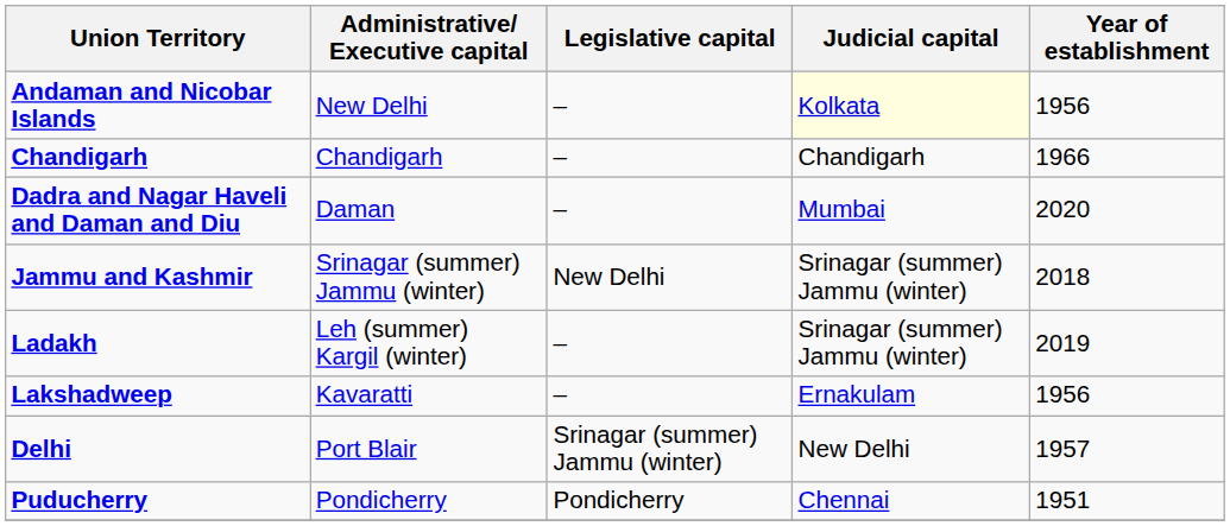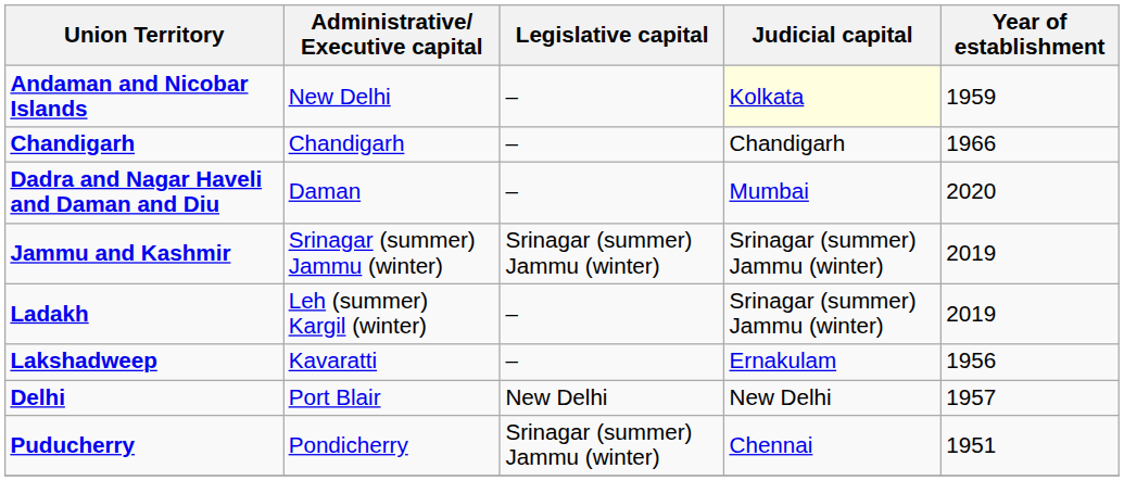 <table class="wikitable sortable" width="90%">
 <tr>
 <th width="25%">Union Territory</th>
 <th>Administrative/<br>Executive capital</th>
 <th>Legislative capital</th>
 <th>Judicial capital</th>
 <th>Year of<br>establishment</th>
 </tr>
 <tr>
 <td><strong><a href='#'>Andaman and Nicobar Islands</a></strong></td>
 <td><a href='#'>New Delhi</a></td>
 <td>–</td>
 <td style="background: lightyellow;"><a href='#'>Kolkata</a></td>
-<td>1956</td>
+<td>1959</td>
 </tr>
 <tr>
 <td><strong><a href='#'>Chandigarh</a></strong></td>
 <td><a href='#'>Chandigarh</a></td>
 <td>–</td>
 <td>Chandigarh</td>
 <td>1966</td>
 </tr>
 <tr>
 <td><strong><a href='#'>Dadra and Nagar Haveli and Daman and Diu</a></strong></td>
 <td><a href='#'>Daman</a></td>
 <td>–</td>
 <td><a href='#'>Mumbai</a></td>
 <td>2020</td>
 </tr>
 <tr>
 <td><a href='#'><strong>Jammu and Kashmir</strong></a></td>
 <td><a href='#'>Srinagar</a> (summer)<br><a href='#'>Jammu</a> (winter)</td>
-<td>New Delhi</td>
 <td>Srinagar (summer)<br>Jammu (winter)</td>
-<td>2018</td>
+<td>Srinagar (summer)<br>Jammu (winter)</td>
+<td>2019</td>
 </tr>
 <tr>
 <td><strong><a href='#'>Ladakh</a></strong></td>
 <td><a href='#'>Leh</a> (summer)<br><a href='#'>Kargil</a> (winter)</td>
 <td>–</td>
 <td>Srinagar (summer)<br>Jammu (winter)</td>
 <td>2019</td>
 </tr>
 <tr>
 <td><strong><a href='#'>Lakshadweep</a></strong></td>
 <td><a href='#'>Kavaratti</a></td>
 <td>–</td>
 <td><a href='#'>Ernakulam</a></td>
 <td>1956</td>
 </tr>
 <tr>
 <td><strong><a href='#'>Delhi</a></strong></td>
 <td><a href='#'>Port Blair</a></td>
-<td>Srinagar (summer)<br>Jammu (winter)</td>
+<td>New Delhi</td>
 <td>New Delhi</td>
 <td>1957</td>
 </tr>
 <tr>
 <td><a href='#'><strong>Puducherry</strong></a></td>
 <td><a href='#'>Pondicherry</a></td>
-<td>Pondicherry</td>
+<td>Srinagar (summer)<br>Jammu (winter)</td>
 <td><a href='#'>Chennai</a></td>
 <td>1951</td>
 </tr>
 <tr>
 </tr>
 </table>
